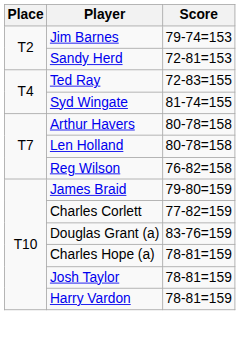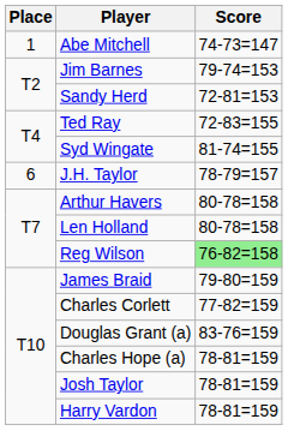 <table class=wikitable>
 <tr>
 <th>Place</th>
 <th>Player</th>
 <th>Score</th>
+</tr>
+<tr>
+<td align=center>1</td>
+<td> <a href='#'>Abe Mitchell</a></td>
+<td>74-73=147</td>
 </tr>
 <tr>
 <td rowspan=2 align=center>T2</td>
 <td> <a href='#'>Jim Barnes</a> </td>
 <td>79-74=153</td>
 </tr>
 <tr>
 <td> <a href='#'>Sandy Herd</a></td>
 <td>72-81=153</td>
 </tr>
 <tr>
 <td rowspan=2 align=center>T4</td>
 <td> <a href='#'>Ted Ray</a></td>
 <td>72-83=155</td>
 </tr>
 <tr>
 <td> <a href='#'>Syd Wingate</a></td>
 <td>81-74=155</td>
 </tr>
 <tr>
+<td align=center>6</td>
+<td> <a href='#'>J.H. Taylor</a></td>
+<td>78-79=157</td>
+</tr>
+<tr>
 <td rowspan=3 align=center>T7</td>
 <td> <a href='#'>Arthur Havers</a></td>
 <td>80-78=158</td>
 </tr>
 <tr>
 <td> <a href='#'>Len Holland</a></td>
 <td>80-78=158</td>
 </tr>
 <tr>
 <td> <a href='#'>Reg Wilson</a></td>
-<td>76-82=158</td>
+<td style="background: lightgreen;">76-82=158</td>
 </tr>
 <tr>
 <td rowspan=6 align=center>T10</td>
 <td> <a href='#'>James Braid</a></td>
 <td>79-80=159</td>
 </tr>
 <tr>
 <td> Charles Corlett</td>
 <td>77-82=159</td>
 </tr>
 <tr>
 <td> Douglas Grant (a)</td>
 <td>83-76=159</td>
 </tr>
 <tr>
 <td> Charles Hope (a)</td>
 <td>78-81=159</td>
 </tr>
 <tr>
 <td> <a href='#'>Josh Taylor</a></td>
 <td>78-81=159</td>
 </tr>
 <tr>
 <td> <a href='#'>Harry Vardon</a></td>
 <td>78-81=159</td>
 </tr>
 </table>
